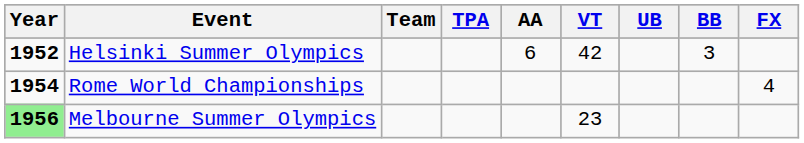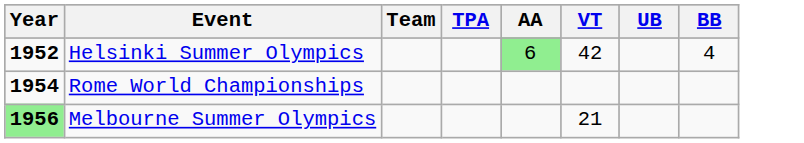 <table class="wikitable" style="text-align:center; font-size:95%;">
 <tr>
 <th align=center>Year</th>
 <th align=center>Event</th>
 <th style="width:30px;">Team</th>
 <th style="width:30px;"><a href='#'>TPA</a></th>
 <th style="width:30px;">AA</th>
 <th style="width:30px;"><a href='#'>VT</a></th>
 <th style="width:30px;"><a href='#'>UB</a></th>
 <th style="width:30px;"><a href='#'>BB</a></th>
-<th style="width:30px;"><a href='#'>FX</a></th>
 </tr>
 <tr>
 <td><strong>1952</strong></td>
 <td align=left><a href='#'>Helsinki Summer Olympics</a></td>
 <td></td>
 <td></td>
-<td>6</td>
+<td style="background: lightgreen;">6</td>
 <td>42</td>
 <td></td>
-<td>3</td>
-<td></td>
+<td>4</td>
 </tr>
 <tr>
 <td><strong>1954</strong></td>
 <td align=left><a href='#'>Rome World Championships</a></td>
 <td></td>
 <td></td>
 <td></td>
 <td></td>
 <td></td>
 <td></td>
-<td>4</td>
 </tr>
 <tr>
 <td style="background: lightgreen;"><strong>1956</strong></td>
 <td align=left><a href='#'>Melbourne Summer Olympics</a></td>
 <td></td>
 <td></td>
 <td></td>
-<td>23</td>
-<td></td>
+<td>21</td>
 <td></td>
 <td></td>
 </tr>
 </table>
